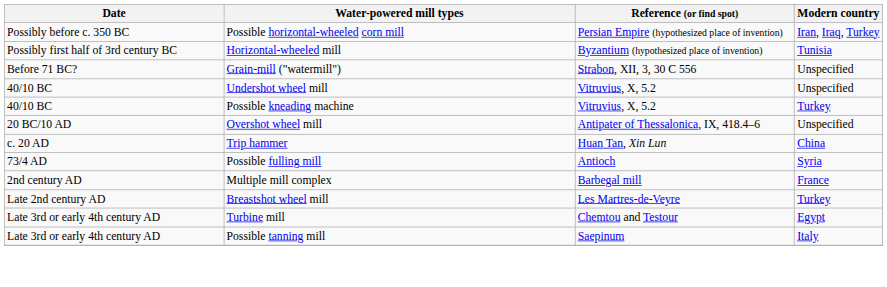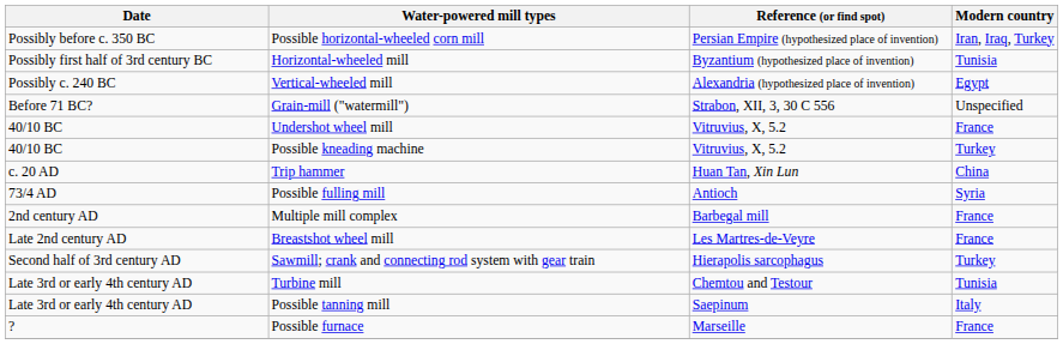 <table class="wikitable sortable">
 <tr>
 <th width="25%">Date</th>
 <th width="40%">Water-powered mill types</th>
 <th width="25%">Reference <small>(or find spot)</small></th>
 <th width="10%">Modern country</th>
 </tr>
 <tr>
 <td>Possibly before c. 350 BC</td>
 <td>Possible <a href='#'>horizontal-wheeled</a> <a href='#'>corn mill</a></td>
 <td><a href='#'>Persian Empire</a> <small>(hypothesized place of invention)</small></td>
 <td><a href='#'>Iran</a>, <a href='#'>Iraq</a>, <a href='#'>Turkey</a></td>
 </tr>
 <tr>
 <td>Possibly first half of 3rd century BC</td>
 <td><a href='#'>Horizontal-wheeled</a> mill </td>
 <td><a href='#'>Byzantium</a> <small>(hypothesized place of invention)</small></td>
 <td><a href='#'>Tunisia</a></td>
 </tr>
 <tr>
+<td>Possibly c. 240 BC</td>
+<td><a href='#'>Vertical-wheeled</a> mill </td>
+<td><a href='#'>Alexandria</a> <small>(hypothesized place of invention)</small></td>
+<td><a href='#'>Egypt</a></td>
+</tr>
+<tr>
 <td>Before 71 BC?</td>
 <td><a href='#'>Grain-mill</a> ("watermill") </td>
 <td><a href='#'>Strabon</a>, XII, 3, 30 C 556</td>
 <td>Unspecified</td>
 </tr>
 <tr>
 <td>40/10 BC</td>
 <td><a href='#'>Undershot wheel</a> mill </td>
 <td><a href='#'>Vitruvius</a>, X, 5.2</td>
-<td>Unspecified</td>
+<td><a href='#'>France</a></td>
 </tr>
 <tr>
 <td>40/10 BC</td>
 <td>Possible <a href='#'>kneading</a> machine </td>
 <td><a href='#'>Vitruvius</a>, X, 5.2</td>
 <td><a href='#'>Turkey</a></td>
-</tr>
-<tr>
-<td>20 BC/10 AD</td>
-<td><a href='#'>Overshot wheel</a> mill </td>
-<td><a href='#'>Antipater of Thessalonica</a>, IX, 418.4–6</td>
-<td>Unspecified</td>
 </tr>
 <tr>
 <td>c. 20 AD</td>
 <td><a href='#'>Trip hammer</a></td>
 <td><a href='#'>Huan Tan</a>, <em>Xin Lun</em></td>
 <td><a href='#'>China</a></td>
 </tr>
 <tr>
 <td>73/4 AD</td>
 <td>Possible <a href='#'>fulling mill</a></td>
 <td><a href='#'>Antioch</a></td>
 <td><a href='#'>Syria</a></td>
 </tr>
 <tr>
 <td>2nd century AD</td>
 <td>Multiple mill complex </td>
 <td><a href='#'>Barbegal mill</a></td>
 <td><a href='#'>France</a></td>
 </tr>
 <tr>
 <td>Late 2nd century AD</td>
 <td><a href='#'>Breastshot wheel</a> mill </td>
 <td><a href='#'>Les Martres-de-Veyre</a></td>
+<td><a href='#'>France</a></td>
+</tr>
+<tr>
+<td>Second half of 3rd century AD</td>
+<td><a href='#'>Sawmill</a>; <a href='#'>crank</a> and <a href='#'>connecting rod</a> system with <a href='#'>gear</a> train </td>
+<td><a href='#'>Hierapolis sarcophagus</a></td>
 <td><a href='#'>Turkey</a></td>
 </tr>
 <tr>
 <td>Late 3rd or early 4th century AD</td>
 <td><a href='#'>Turbine</a> mill </td>
 <td><a href='#'>Chemtou</a> and <a href='#'>Testour</a></td>
-<td><a href='#'>Egypt</a></td>
+<td><a href='#'>Tunisia</a></td>
 </tr>
 <tr>
 <td>Late 3rd or early 4th century AD</td>
 <td>Possible <a href='#'>tanning</a> mill </td>
 <td><a href='#'>Saepinum</a></td>
 <td><a href='#'>Italy</a></td>
 </tr>
 <tr>
+<td>?</td>
+<td>Possible <a href='#'>furnace</a></td>
+<td><a href='#'>Marseille</a></td>
+<td><a href='#'>France</a></td>
+</tr>
+<tr>
 </tr>
 </table>
